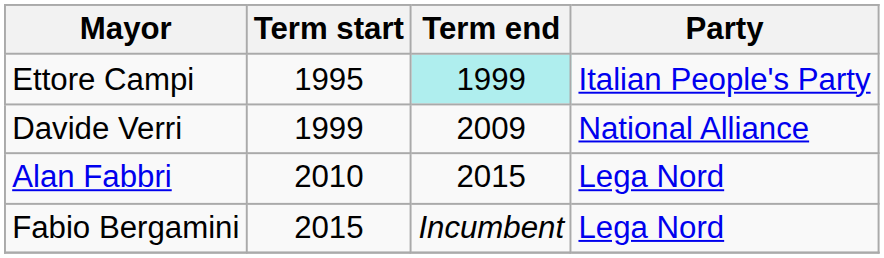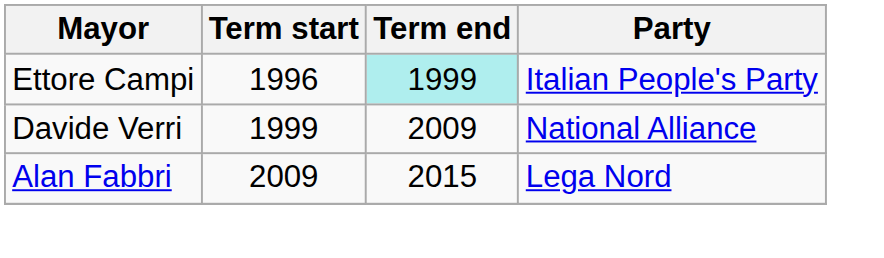 <table class="wikitable">
 <tr>
 <th>Mayor</th>
 <th>Term start</th>
 <th>Term end</th>
 <th>Party</th>
 </tr>
 <tr>
 <td>Ettore Campi</td>
-<td align=center>1995</td>
+<td align=center>1996</td>
 <td align=center style="background: paleturquoise;">1999</td>
 <td><a href='#'>Italian People's Party</a></td>
 </tr>
 <tr>
 <td>Davide Verri</td>
 <td align=center>1999</td>
 <td align=center>2009</td>
 <td><a href='#'>National Alliance</a></td>
 </tr>
 <tr>
 <td><a href='#'>Alan Fabbri</a></td>
-<td align=center>2010</td>
+<td align=center>2009</td>
 <td align=center>2015</td>
-<td><a href='#'>Lega Nord</a></td>
-</tr>
-<tr>
-<td>Fabio Bergamini</td>
-<td align=center>2015</td>
-<td align=center><em>Incumbent</em></td>
 <td><a href='#'>Lega Nord</a></td>
 </tr>
 <tr>
 </tr>
 </table>
